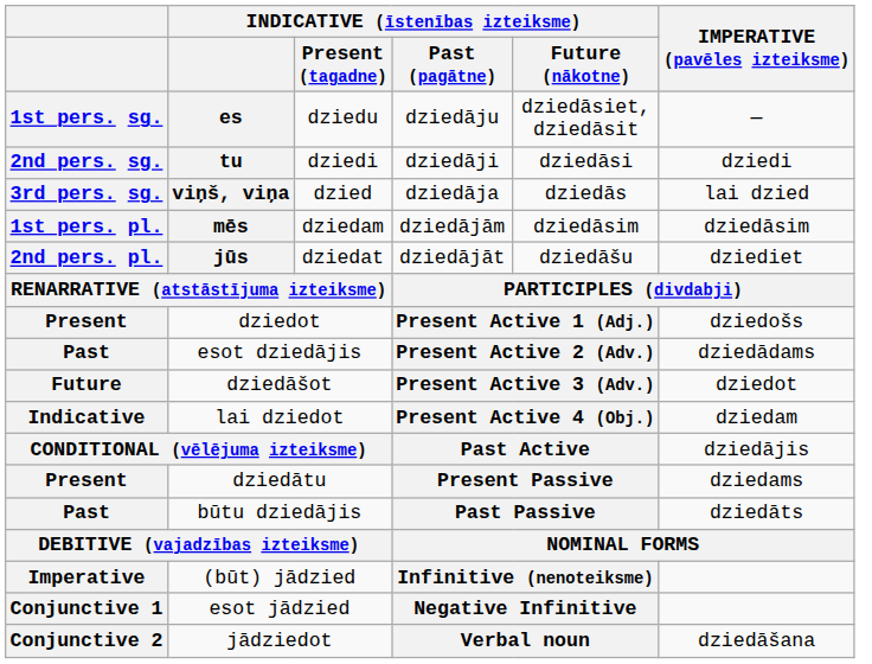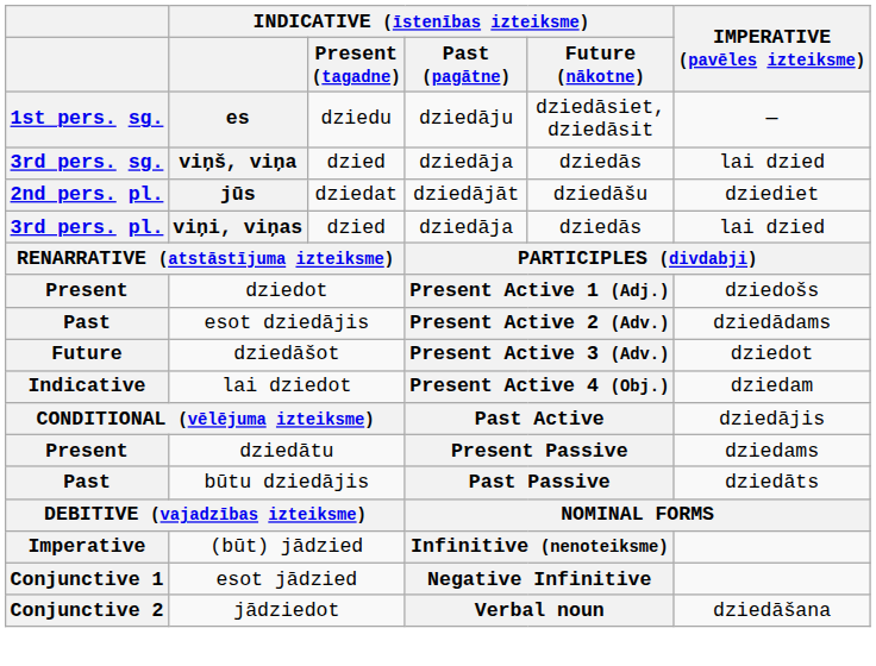 <table class="inflection-table wikitable" style="text-align:center;">
 <tr>
 <th></th>
 <th colspan="4">INDICATIVE <small>(<a href='#'>īstenības</a> <a href='#'>izteiksme</a>)</small></th>
 <th rowspan="2">IMPERATIVE<br><small>(<a href='#'>pavēles</a> <a href='#'>izteiksme</a>)</small></th>
 </tr>
 <tr>
 <th></th>
 <th></th>
 <th>Present<br><small>(<a href='#'>tagadne</a>)</small></th>
 <th>Past<br><small>(<a href='#'>pagātne</a>)</small></th>
 <th>Future<br><small>(<a href='#'>nākotne</a>)</small></th>
 </tr>
 <tr>
 <th><a href='#'>1st pers.</a> <a href='#'>sg.</a></th>
 <th>es</th>
 <td>dziedu</td>
 <td>dziedāju</td>
 <td>dziedāsiet,<br>dziedāsit</td>
 <td>—</td>
 </tr>
 <tr>
-<th><a href='#'>2nd pers.</a> <a href='#'>sg.</a></th>
-<th>tu</th>
-<td>dziedi</td>
-<td>dziedāji</td>
-<td>dziedāsi</td>
-<td>dziedi</td>
-</tr>
-<tr>
 <th><a href='#'>3rd pers.</a> <a href='#'>sg.</a></th>
 <th>viņš, viņa</th>
 <td>dzied</td>
 <td>dziedāja</td>
 <td>dziedās</td>
 <td>lai dzied</td>
 </tr>
 <tr>
-<th><a href='#'>1st pers.</a> <a href='#'>pl.</a></th>
-<th>mēs</th>
-<td>dziedam</td>
-<td>dziedājām</td>
-<td>dziedāsim</td>
-<td>dziedāsim</td>
-</tr>
-<tr>
 <th><a href='#'>2nd pers.</a> <a href='#'>pl.</a></th>
 <th>jūs</th>
 <td>dziedat</td>
 <td>dziedājāt</td>
 <td>dziedāšu</td>
 <td>dziediet</td>
+</tr>
+<tr>
+<th><a href='#'>3rd pers.</a> <a href='#'>pl.</a></th>
+<th>viņi, viņas</th>
+<td>dzied</td>
+<td>dziedāja</td>
+<td>dziedās</td>
+<td>lai dzied</td>
 </tr>
 <tr>
 <th colspan="3">RENARRATIVE <small>(<a href='#'>atstāstījuma</a> <a href='#'>izteiksme</a>)</small></th>
 <th colspan="3">PARTICIPLES <small>(<a href='#'>divdabji</a>)</small></th>
 </tr>
 <tr>
 <th>Present</th>
 <td colspan="2">dziedot</td>
 <th colspan="2">Present Active 1 <small>(Adj.)</small></th>
 <td>dziedošs</td>
 </tr>
 <tr>
 <th>Past</th>
 <td colspan="2">esot dziedājis</td>
 <th colspan="2">Present Active 2 <small>(Adv.)</small></th>
 <td>dziedādams</td>
 </tr>
 <tr>
 <th>Future</th>
 <td colspan="2">dziedāšot</td>
 <th colspan="2">Present Active 3 <small>(Adv.)</small></th>
 <td>dziedot</td>
 </tr>
 <tr>
 <th>Indicative</th>
 <td colspan="2">lai dziedot</td>
 <th colspan="2">Present Active 4 <small>(Obj.)</small></th>
 <td>dziedam</td>
 </tr>
 <tr>
 <th colspan="3">CONDITIONAL <small>(<a href='#'>vēlējuma</a> <a href='#'>izteiksme</a>)</small></th>
 <th colspan="2">Past Active</th>
 <td>dziedājis</td>
 </tr>
 <tr>
 <th>Present</th>
 <td colspan="2">dziedātu</td>
 <th colspan="2">Present Passive</th>
 <td>dziedams</td>
 </tr>
 <tr>
 <th>Past</th>
 <td colspan="2">būtu dziedājis</td>
 <th colspan="2">Past Passive</th>
 <td>dziedāts</td>
 </tr>
 <tr>
 <th colspan="3">DEBITIVE <small>(<a href='#'>vajadzības</a> <a href='#'>izteiksme</a>)</small></th>
 <th colspan="3">NOMINAL FORMS</th>
 </tr>
 <tr>
 <th>Imperative</th>
 <td colspan="2">(būt) jādzied</td>
 <th colspan="2">Infinitive <small>(nenoteiksme)</small></th>
 <td></td>
 </tr>
 <tr>
 <th>Conjunctive 1</th>
 <td colspan="2">esot jādzied</td>
 <th colspan="2">Negative Infinitive</th>
 <td></td>
 </tr>
 <tr>
 <th>Conjunctive 2</th>
 <td colspan="2">jādziedot</td>
 <th colspan="2">Verbal noun</th>
 <td>dziedāšana</td>
 </tr>
 </table>
